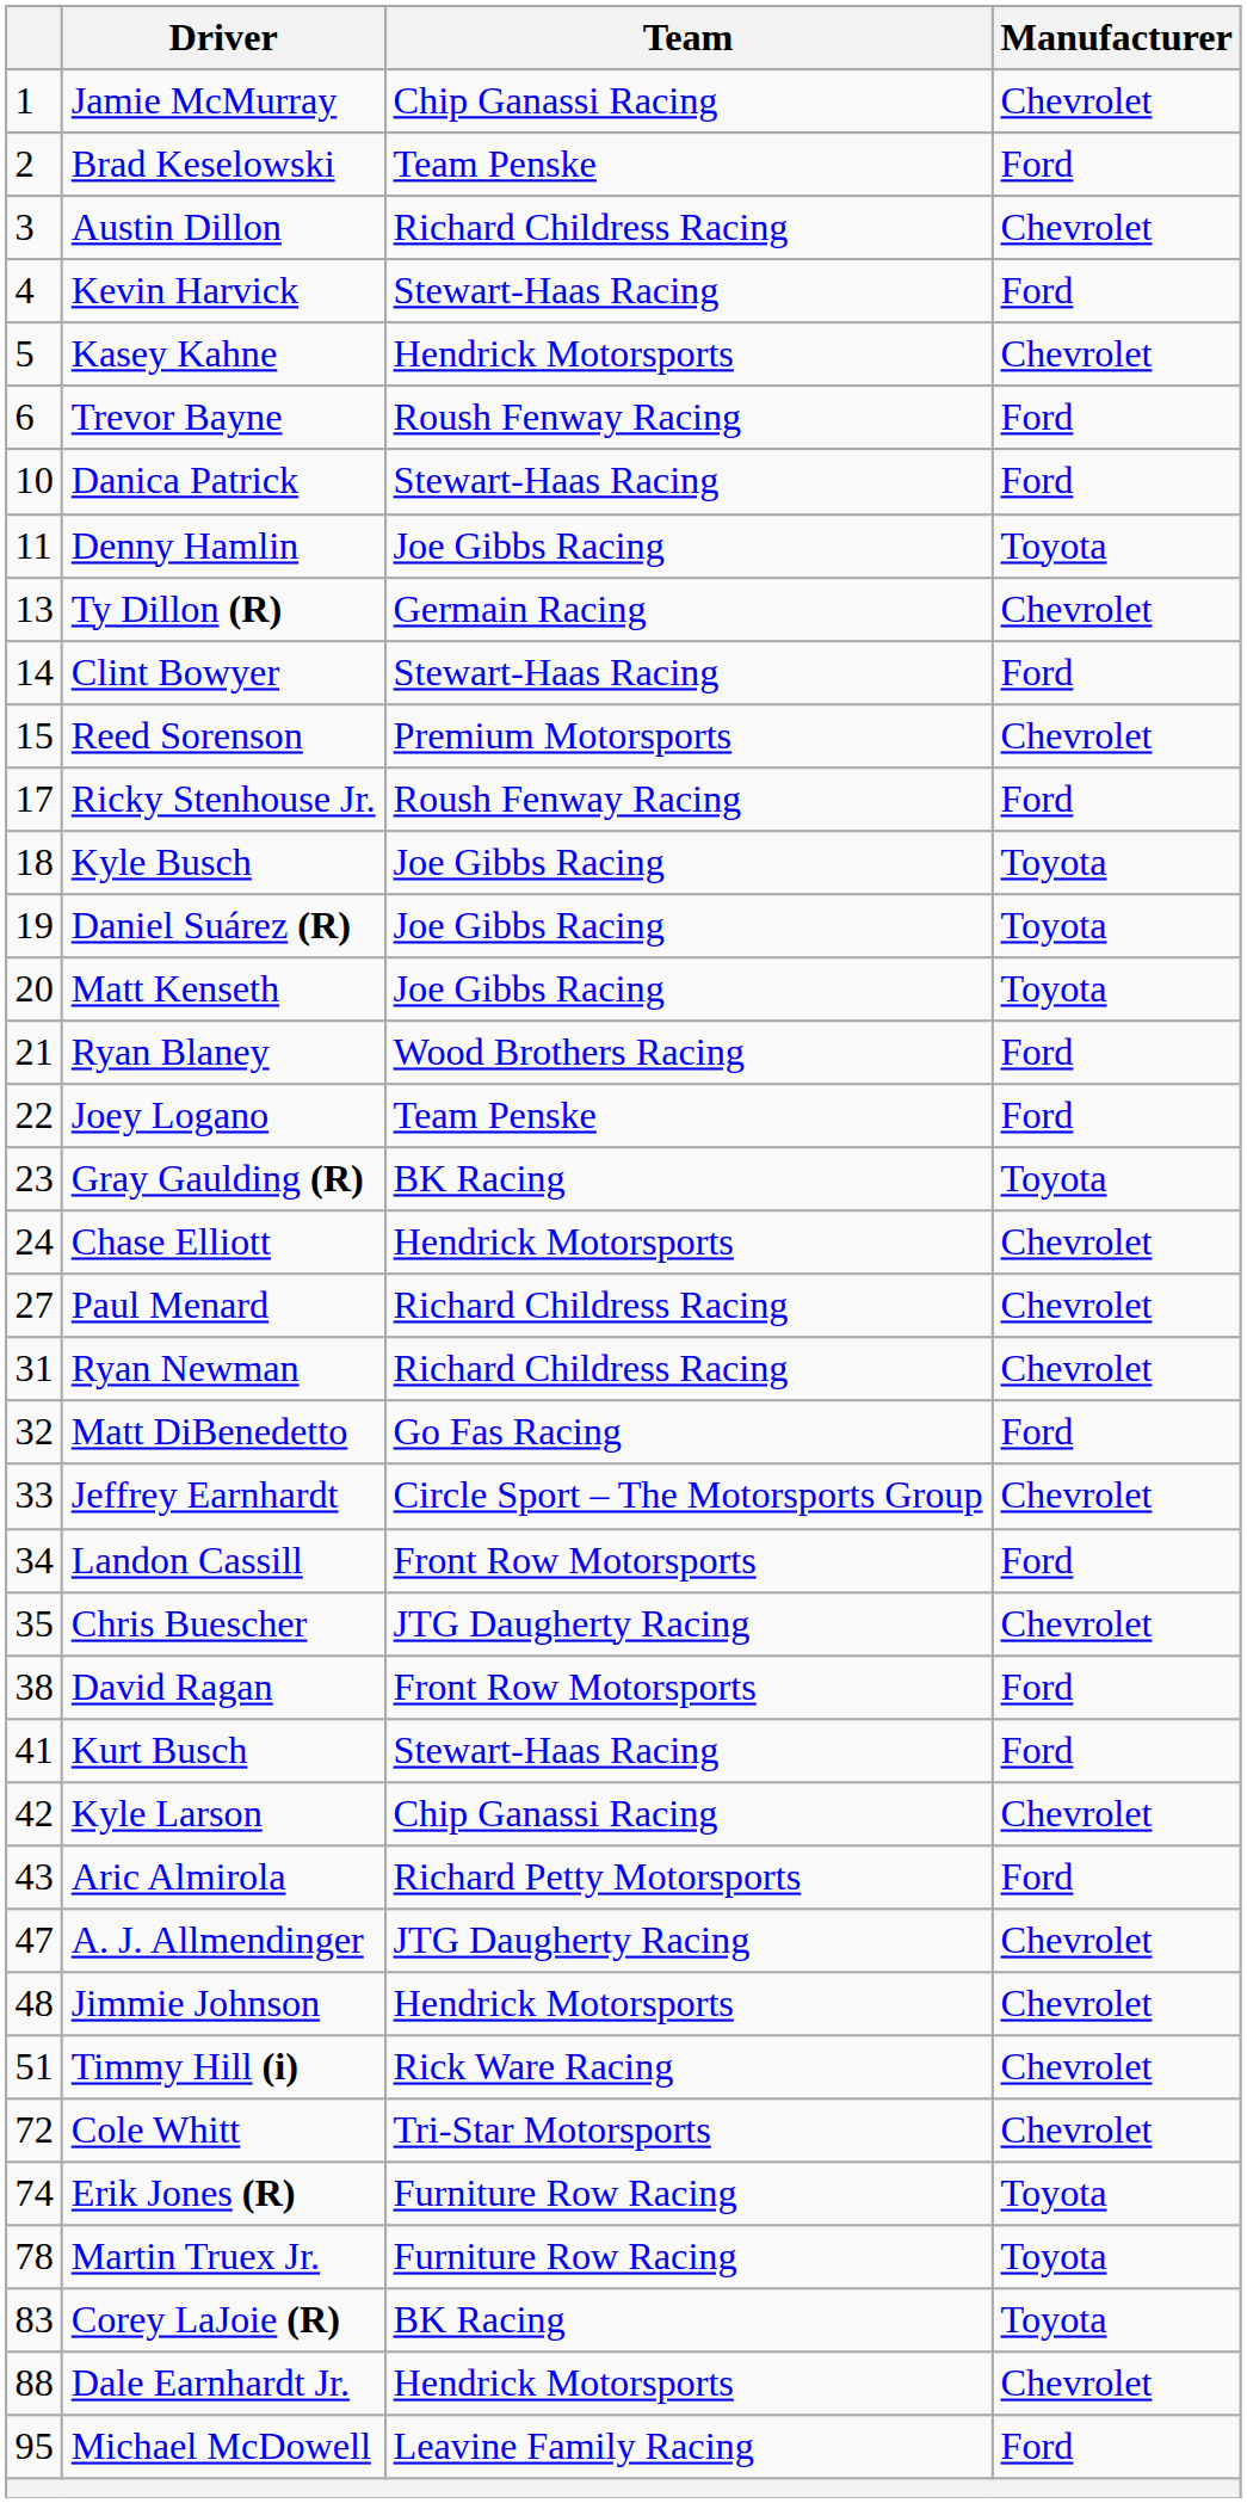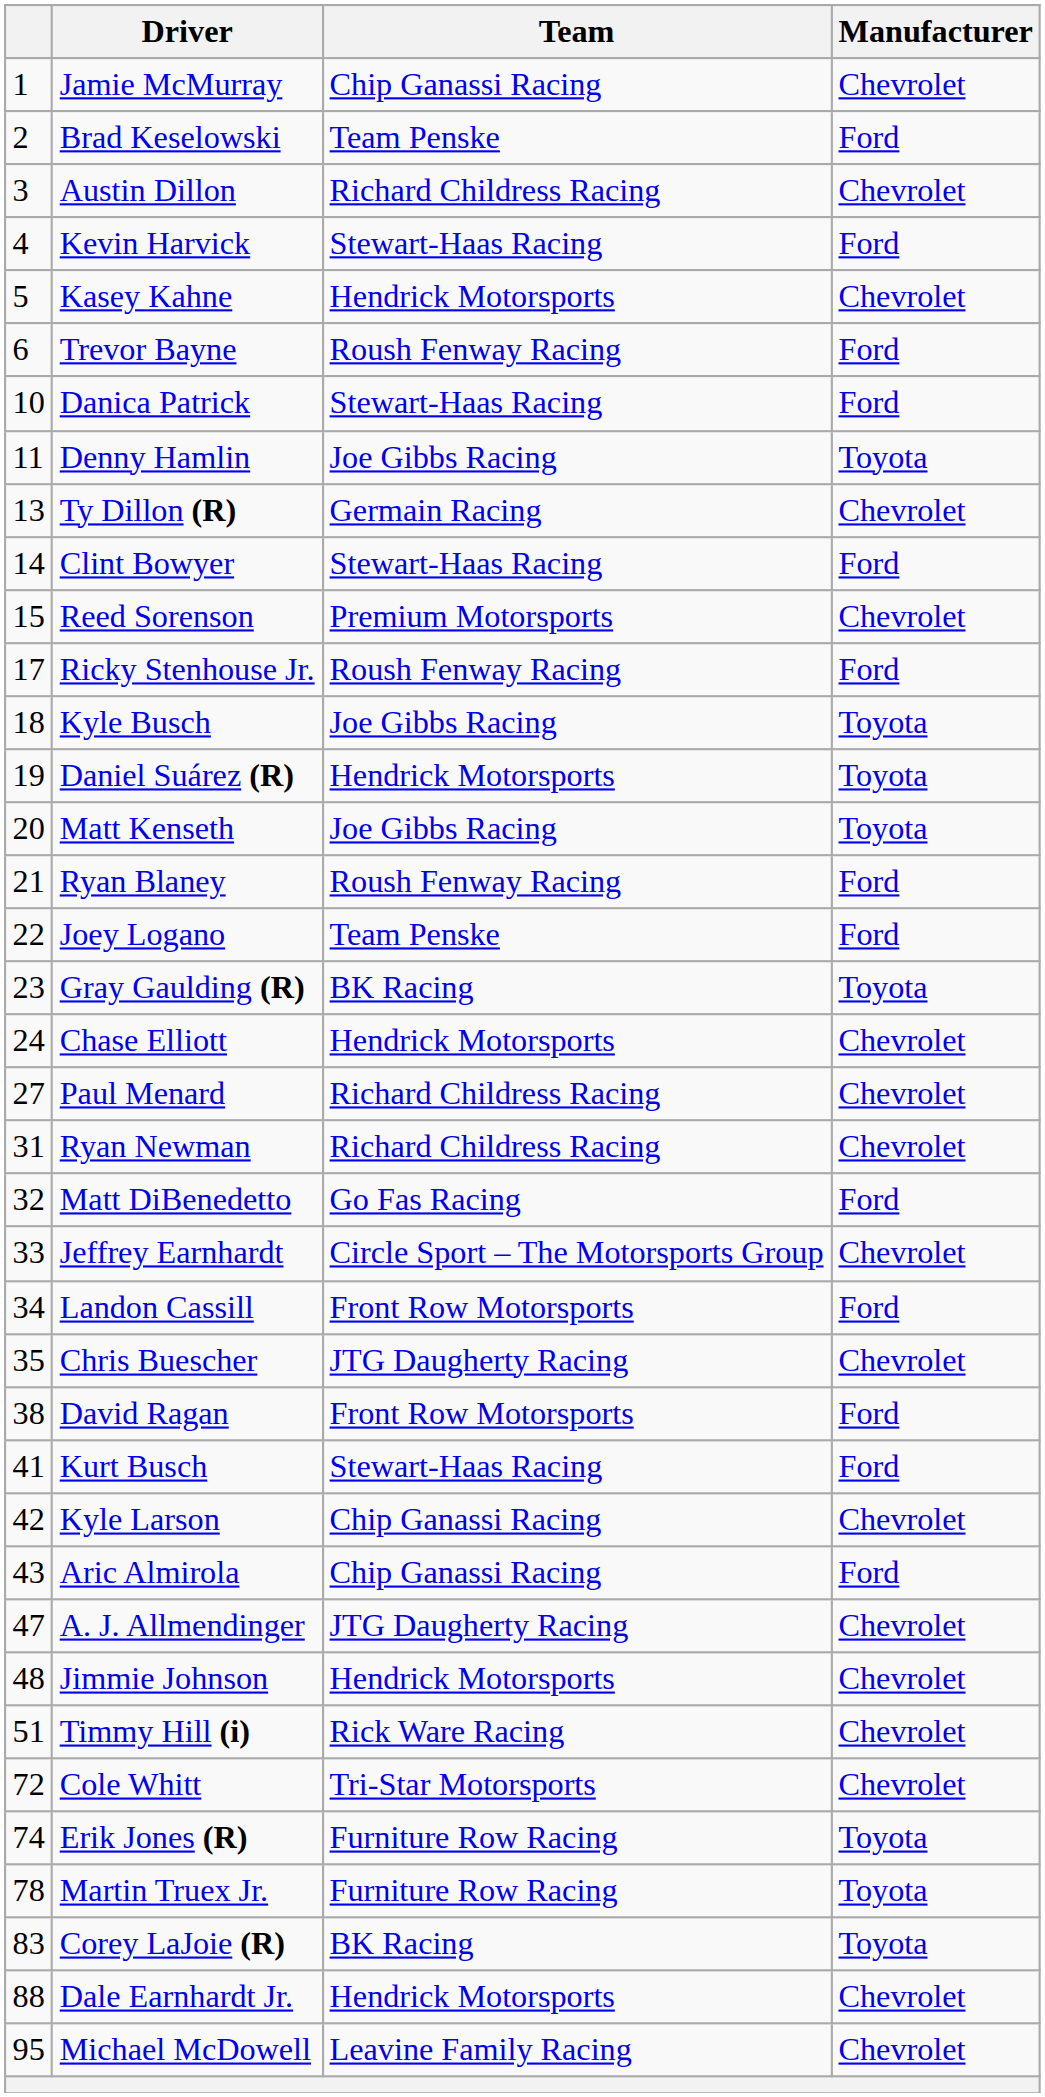 <table class="wikitable" style="font-size:95%">
 <tr>
 <th></th>
 <th>Driver</th>
 <th>Team</th>
 <th>Manufacturer</th>
 </tr>
 <tr>
 <td>1</td>
 <td><a href='#'>Jamie McMurray</a></td>
 <td><a href='#'>Chip Ganassi Racing</a></td>
 <td><a href='#'>Chevrolet</a></td>
 </tr>
 <tr>
 <td>2</td>
 <td><a href='#'>Brad Keselowski</a></td>
 <td><a href='#'>Team Penske</a></td>
 <td><a href='#'>Ford</a></td>
 </tr>
 <tr>
 <td>3</td>
 <td><a href='#'>Austin Dillon</a></td>
 <td><a href='#'>Richard Childress Racing</a></td>
 <td><a href='#'>Chevrolet</a></td>
 </tr>
 <tr>
 <td>4</td>
 <td><a href='#'>Kevin Harvick</a></td>
 <td><a href='#'>Stewart-Haas Racing</a></td>
 <td><a href='#'>Ford</a></td>
 </tr>
 <tr>
 <td>5</td>
 <td><a href='#'>Kasey Kahne</a></td>
 <td><a href='#'>Hendrick Motorsports</a></td>
 <td><a href='#'>Chevrolet</a></td>
 </tr>
 <tr>
 <td>6</td>
 <td><a href='#'>Trevor Bayne</a></td>
 <td><a href='#'>Roush Fenway Racing</a></td>
 <td><a href='#'>Ford</a></td>
 </tr>
 <tr>
 <td>10</td>
 <td><a href='#'>Danica Patrick</a></td>
 <td><a href='#'>Stewart-Haas Racing</a></td>
 <td><a href='#'>Ford</a></td>
 </tr>
 <tr>
 <td>11</td>
 <td><a href='#'>Denny Hamlin</a></td>
 <td><a href='#'>Joe Gibbs Racing</a></td>
 <td><a href='#'>Toyota</a></td>
 </tr>
 <tr>
 <td>13</td>
 <td><a href='#'>Ty Dillon</a> <strong>(R)</strong></td>
 <td><a href='#'>Germain Racing</a></td>
 <td><a href='#'>Chevrolet</a></td>
 </tr>
 <tr>
 <td>14</td>
 <td><a href='#'>Clint Bowyer</a></td>
 <td><a href='#'>Stewart-Haas Racing</a></td>
 <td><a href='#'>Ford</a></td>
 </tr>
 <tr>
 <td>15</td>
 <td><a href='#'>Reed Sorenson</a></td>
 <td><a href='#'>Premium Motorsports</a></td>
 <td><a href='#'>Chevrolet</a></td>
 </tr>
 <tr>
 <td>17</td>
 <td><a href='#'>Ricky Stenhouse Jr.</a></td>
 <td><a href='#'>Roush Fenway Racing</a></td>
 <td><a href='#'>Ford</a></td>
 </tr>
 <tr>
 <td>18</td>
 <td><a href='#'>Kyle Busch</a></td>
 <td><a href='#'>Joe Gibbs Racing</a></td>
 <td><a href='#'>Toyota</a></td>
 </tr>
 <tr>
 <td>19</td>
 <td><a href='#'>Daniel Suárez</a> <strong>(R)</strong></td>
-<td><a href='#'>Joe Gibbs Racing</a></td>
+<td><a href='#'>Hendrick Motorsports</a></td>
 <td><a href='#'>Toyota</a></td>
 </tr>
 <tr>
 <td>20</td>
 <td><a href='#'>Matt Kenseth</a></td>
 <td><a href='#'>Joe Gibbs Racing</a></td>
 <td><a href='#'>Toyota</a></td>
 </tr>
 <tr>
 <td>21</td>
 <td><a href='#'>Ryan Blaney</a></td>
-<td><a href='#'>Wood Brothers Racing</a></td>
+<td><a href='#'>Roush Fenway Racing</a></td>
 <td><a href='#'>Ford</a></td>
 </tr>
 <tr>
 <td>22</td>
 <td><a href='#'>Joey Logano</a></td>
 <td><a href='#'>Team Penske</a></td>
 <td><a href='#'>Ford</a></td>
 </tr>
 <tr>
 <td>23</td>
 <td><a href='#'>Gray Gaulding</a> <strong>(R)</strong></td>
 <td><a href='#'>BK Racing</a></td>
 <td><a href='#'>Toyota</a></td>
 </tr>
 <tr>
 <td>24</td>
 <td><a href='#'>Chase Elliott</a></td>
 <td><a href='#'>Hendrick Motorsports</a></td>
 <td><a href='#'>Chevrolet</a></td>
 </tr>
 <tr>
 <td>27</td>
 <td><a href='#'>Paul Menard</a></td>
 <td><a href='#'>Richard Childress Racing</a></td>
 <td><a href='#'>Chevrolet</a></td>
 </tr>
 <tr>
 <td>31</td>
 <td><a href='#'>Ryan Newman</a></td>
 <td><a href='#'>Richard Childress Racing</a></td>
 <td><a href='#'>Chevrolet</a></td>
 </tr>
 <tr>
 <td>32</td>
 <td><a href='#'>Matt DiBenedetto</a></td>
 <td><a href='#'>Go Fas Racing</a></td>
 <td><a href='#'>Ford</a></td>
 </tr>
 <tr>
 <td>33</td>
 <td><a href='#'>Jeffrey Earnhardt</a></td>
 <td><a href='#'>Circle Sport – The Motorsports Group</a></td>
 <td><a href='#'>Chevrolet</a></td>
 </tr>
 <tr>
 <td>34</td>
 <td><a href='#'>Landon Cassill</a></td>
 <td><a href='#'>Front Row Motorsports</a></td>
 <td><a href='#'>Ford</a></td>
 </tr>
 <tr>
 <td>35</td>
 <td><a href='#'>Chris Buescher</a></td>
 <td><a href='#'>JTG Daugherty Racing</a></td>
 <td><a href='#'>Chevrolet</a></td>
 </tr>
 <tr>
 <td>38</td>
 <td><a href='#'>David Ragan</a></td>
 <td><a href='#'>Front Row Motorsports</a></td>
 <td><a href='#'>Ford</a></td>
 </tr>
 <tr>
 <td>41</td>
 <td><a href='#'>Kurt Busch</a></td>
 <td><a href='#'>Stewart-Haas Racing</a></td>
 <td><a href='#'>Ford</a></td>
 </tr>
 <tr>
 <td>42</td>
 <td><a href='#'>Kyle Larson</a></td>
 <td><a href='#'>Chip Ganassi Racing</a></td>
 <td><a href='#'>Chevrolet</a></td>
 </tr>
 <tr>
 <td>43</td>
 <td><a href='#'>Aric Almirola</a></td>
-<td><a href='#'>Richard Petty Motorsports</a></td>
+<td><a href='#'>Chip Ganassi Racing</a></td>
 <td><a href='#'>Ford</a></td>
 </tr>
 <tr>
 <td>47</td>
 <td><a href='#'>A. J. Allmendinger</a></td>
 <td><a href='#'>JTG Daugherty Racing</a></td>
 <td><a href='#'>Chevrolet</a></td>
 </tr>
 <tr>
 <td>48</td>
 <td><a href='#'>Jimmie Johnson</a></td>
 <td><a href='#'>Hendrick Motorsports</a></td>
 <td><a href='#'>Chevrolet</a></td>
 </tr>
 <tr>
 <td>51</td>
 <td><a href='#'>Timmy Hill</a> <strong>(i)</strong></td>
 <td><a href='#'>Rick Ware Racing</a></td>
 <td><a href='#'>Chevrolet</a></td>
 </tr>
 <tr>
 <td>72</td>
 <td><a href='#'>Cole Whitt</a></td>
 <td><a href='#'>Tri-Star Motorsports</a></td>
 <td><a href='#'>Chevrolet</a></td>
 </tr>
 <tr>
 <td>74</td>
 <td><a href='#'>Erik Jones</a> <strong>(R)</strong></td>
 <td><a href='#'>Furniture Row Racing</a></td>
 <td><a href='#'>Toyota</a></td>
 </tr>
 <tr>
 <td>78</td>
 <td><a href='#'>Martin Truex Jr.</a></td>
 <td><a href='#'>Furniture Row Racing</a></td>
 <td><a href='#'>Toyota</a></td>
 </tr>
 <tr>
 <td>83</td>
 <td><a href='#'>Corey LaJoie</a> <strong>(R)</strong></td>
 <td><a href='#'>BK Racing</a></td>
 <td><a href='#'>Toyota</a></td>
 </tr>
 <tr>
 <td>88</td>
 <td><a href='#'>Dale Earnhardt Jr.</a></td>
 <td><a href='#'>Hendrick Motorsports</a></td>
 <td><a href='#'>Chevrolet</a></td>
 </tr>
 <tr>
 <td>95</td>
 <td><a href='#'>Michael McDowell</a></td>
 <td><a href='#'>Leavine Family Racing</a></td>
-<td><a href='#'>Ford</a></td>
+<td><a href='#'>Chevrolet</a></td>
 </tr>
 <tr>
 <th colspan="4"></th>
 </tr>
 </table>
